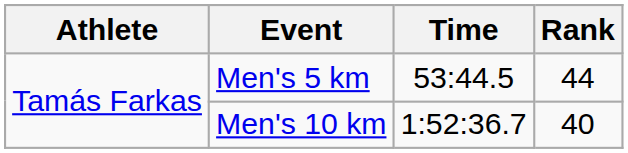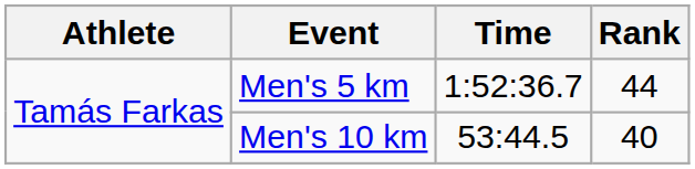 <table class="wikitable" style="font-size:90%;">
 <tr>
 <th>Athlete</th>
 <th>Event</th>
 <th>Time</th>
 <th>Rank</th>
 </tr>
 <tr align=center>
 <td align=left rowspan=2><a href='#'>Tamás Farkas</a></td>
 <td align=left><a href='#'>Men's 5 km</a></td>
-<td>53:44.5</td>
+<td>1:52:36.7</td>
 <td>44</td>
 </tr>
 <tr align=center>
 <td align=left><a href='#'>Men's 10 km</a></td>
-<td>1:52:36.7</td>
+<td>53:44.5</td>
 <td>40</td>
 </tr>
 </table>
